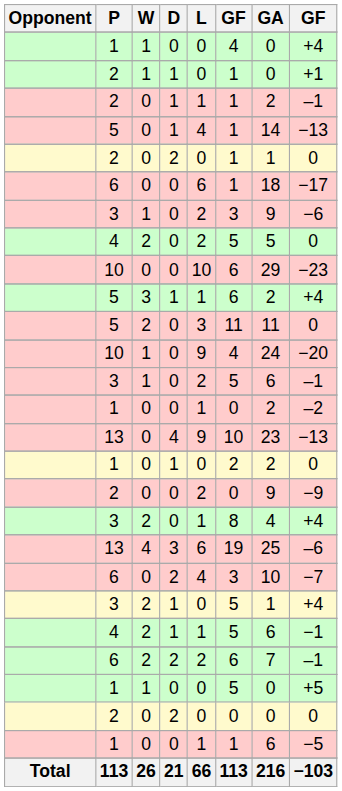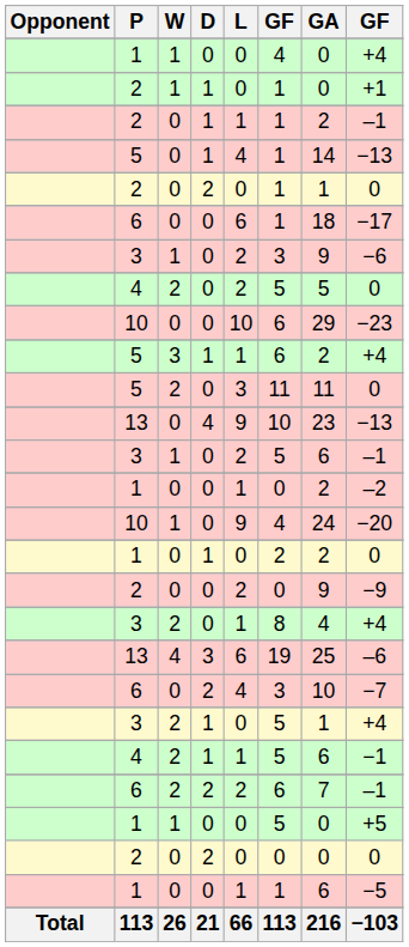 <table class="wikitable sortable" style="text-align:center">
 <tr>
 <th>Opponent</th>
 <th>P</th>
 <th>W</th>
 <th>D</th>
 <th>L</th>
 <th>GF</th>
 <th>GA</th>
 <th>GF</th>
 </tr>
 <tr>
 </tr>
 <tr style="background:#CCFFCC">
 <td style="text-align:left"></td>
 <td>1</td>
 <td>1</td>
 <td>0</td>
 <td>0</td>
 <td>4</td>
 <td>0</td>
 <td>+4</td>
 </tr>
 <tr>
 </tr>
 <tr style="background:#CCFFCC">
 <td style="text-align:left"></td>
 <td>2</td>
 <td>1</td>
 <td>1</td>
 <td>0</td>
 <td>1</td>
 <td>0</td>
 <td>+1</td>
 </tr>
 <tr>
 </tr>
 <tr style="background:#FFCCCC">
 <td style="text-align:left"></td>
 <td>2</td>
 <td>0</td>
 <td>1</td>
 <td>1</td>
 <td>1</td>
 <td>2</td>
 <td>–1</td>
 </tr>
 <tr>
 </tr>
 <tr style="background:#FFCCCC">
 <td style="text-align:left"></td>
 <td>5</td>
 <td>0</td>
 <td>1</td>
 <td>4</td>
 <td>1</td>
 <td>14</td>
 <td>−13</td>
 </tr>
 <tr>
 </tr>
 <tr style="background:#FFFACD">
 <td style="text-align:left"></td>
 <td>2</td>
 <td>0</td>
 <td>2</td>
 <td>0</td>
 <td>1</td>
 <td>1</td>
 <td>0</td>
 </tr>
 <tr>
 </tr>
 <tr style="background:#FFCCCC">
 <td style="text-align:left"></td>
 <td>6</td>
 <td>0</td>
 <td>0</td>
 <td>6</td>
 <td>1</td>
 <td>18</td>
 <td>−17</td>
 </tr>
 <tr>
 </tr>
 <tr style="background:#FFCCCC">
 <td style="text-align:left"></td>
 <td>3</td>
 <td>1</td>
 <td>0</td>
 <td>2</td>
 <td>3</td>
 <td>9</td>
 <td>−6</td>
 </tr>
 <tr>
 </tr>
 <tr style="background:#CCFFCC">
 <td style="text-align:left"></td>
 <td>4</td>
 <td>2</td>
 <td>0</td>
 <td>2</td>
 <td>5</td>
 <td>5</td>
 <td>0</td>
 </tr>
 <tr>
 </tr>
 <tr style="background:#FFCCCC">
 <td style="text-align:left"></td>
 <td>10</td>
 <td>0</td>
 <td>0</td>
 <td>10</td>
 <td>6</td>
 <td>29</td>
 <td>−23</td>
 </tr>
 <tr>
 </tr>
 <tr style="background:#CCFFCC">
 <td style="text-align:left"></td>
 <td>5</td>
 <td>3</td>
 <td>1</td>
 <td>1</td>
 <td>6</td>
 <td>2</td>
 <td>+4</td>
 </tr>
 <tr>
 </tr>
 <tr style="background:#FFCCCC">
 <td style="text-align:left"></td>
 <td>5</td>
 <td>2</td>
 <td>0</td>
 <td>3</td>
 <td>11</td>
 <td>11</td>
 <td>0</td>
 </tr>
 <tr>
 </tr>
 <tr style="background:#FFCCCC">
 <td style="text-align:left"></td>
+<td>13</td>
+<td>0</td>
+<td>4</td>
+<td>9</td>
 <td>10</td>
-<td>1</td>
-<td>0</td>
-<td>9</td>
-<td>4</td>
-<td>24</td>
-<td>−20</td>
+<td>23</td>
+<td>−13</td>
 </tr>
 <tr>
 </tr>
 <tr style="background:#FFCCCC">
 <td style="text-align:left"></td>
 <td>3</td>
 <td>1</td>
 <td>0</td>
 <td>2</td>
 <td>5</td>
 <td>6</td>
 <td>–1</td>
 </tr>
 <tr>
 </tr>
 <tr style="background:#FFCCCC">
 <td style="text-align:left"></td>
 <td>1</td>
 <td>0</td>
 <td>0</td>
 <td>1</td>
 <td>0</td>
 <td>2</td>
 <td>–2</td>
 </tr>
 <tr>
 </tr>
 <tr style="background:#FFCCCC">
 <td style="text-align:left"></td>
-<td>13</td>
+<td>10</td>
+<td>1</td>
 <td>0</td>
+<td>9</td>
 <td>4</td>
-<td>9</td>
-<td>10</td>
-<td>23</td>
-<td>−13</td>
+<td>24</td>
+<td>−20</td>
 </tr>
 <tr>
 </tr>
 <tr style="background:#FFFACD">
 <td style="text-align:left"></td>
 <td>1</td>
 <td>0</td>
 <td>1</td>
 <td>0</td>
 <td>2</td>
 <td>2</td>
 <td>0</td>
 </tr>
 <tr>
 </tr>
 <tr style="background:#FFCCCC">
 <td style="text-align:left"></td>
 <td>2</td>
 <td>0</td>
 <td>0</td>
 <td>2</td>
 <td>0</td>
 <td>9</td>
 <td>−9</td>
 </tr>
 <tr>
 </tr>
 <tr style="background:#CCFFCC">
 <td style="text-align:left"></td>
 <td>3</td>
 <td>2</td>
 <td>0</td>
 <td>1</td>
 <td>8</td>
 <td>4</td>
 <td>+4</td>
 </tr>
 <tr>
 </tr>
 <tr style="background:#FFCCCC">
 <td style="text-align:left"></td>
 <td>13</td>
 <td>4</td>
 <td>3</td>
 <td>6</td>
 <td>19</td>
 <td>25</td>
 <td>–6</td>
 </tr>
 <tr>
 </tr>
 <tr style="background:#FFCCCC">
 <td style="text-align:left"></td>
 <td>6</td>
 <td>0</td>
 <td>2</td>
 <td>4</td>
 <td>3</td>
 <td>10</td>
 <td>−7</td>
 </tr>
 <tr>
 </tr>
 <tr style="background:#FFFACD">
 <td style="text-align:left"></td>
 <td>3</td>
 <td>2</td>
 <td>1</td>
 <td>0</td>
 <td>5</td>
 <td>1</td>
 <td>+4</td>
 </tr>
 <tr>
 </tr>
 <tr style="background:#CCFFCC">
 <td style="text-align:left"></td>
 <td>4</td>
 <td>2</td>
 <td>1</td>
 <td>1</td>
 <td>5</td>
 <td>6</td>
 <td>−1</td>
 </tr>
 <tr>
 </tr>
 <tr style="background:#CCFFCC">
 <td style="text-align:left"></td>
 <td>6</td>
 <td>2</td>
 <td>2</td>
 <td>2</td>
 <td>6</td>
 <td>7</td>
 <td>–1</td>
 </tr>
 <tr>
 </tr>
 <tr style="background:#CCFFCC">
 <td style="text-align:left"></td>
 <td>1</td>
 <td>1</td>
 <td>0</td>
 <td>0</td>
 <td>5</td>
 <td>0</td>
 <td>+5</td>
 </tr>
 <tr style="background:#FFFACD">
 <td style="text-align:left"></td>
 <td>2</td>
 <td>0</td>
 <td>2</td>
 <td>0</td>
 <td>0</td>
 <td>0</td>
 <td>0</td>
 </tr>
 <tr>
 </tr>
 <tr style="background:#FFCCCC">
 <td style="text-align:left"></td>
 <td>1</td>
 <td>0</td>
 <td>0</td>
 <td>1</td>
 <td>1</td>
 <td>6</td>
 <td>−5</td>
 </tr>
 <tr>
 </tr>
 <tr class="sortbottom">
 <th>Total</th>
 <th>113</th>
 <th>26</th>
 <th>21</th>
 <th>66</th>
 <th>113</th>
 <th>216</th>
 <th>−103</th>
 </tr>
 </table>
